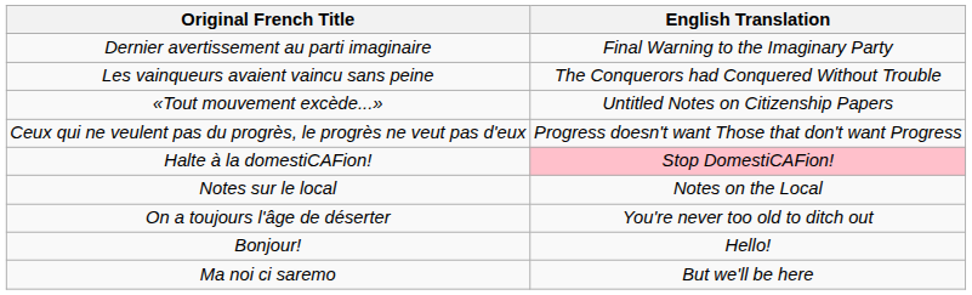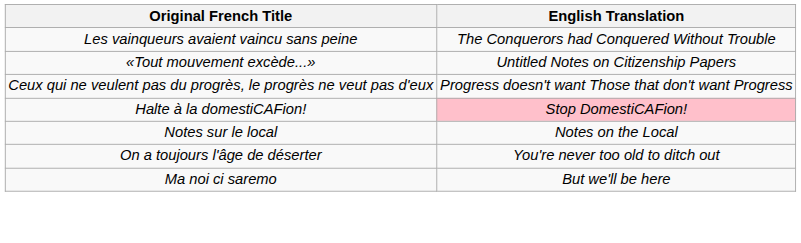 <table class="wikitable mw-collapsible mw-collapsed" style="margin-left: auto; margin-right: auto; border: none; text-align: center;">
 <tr>
 <th>Original French Title</th>
 <th>English Translation</th>
-</tr>
-<tr>
-<td><em>Dernier avertissement au parti imaginaire</em></td>
-<td><em>Final Warning to the Imaginary Party</em></td>
 </tr>
 <tr>
 <td><em>Les vainqueurs avaient vaincu sans peine</em></td>
 <td><em>The Conquerors had Conquered Without Trouble</em></td>
 </tr>
 <tr>
 <td><em>«Tout mouvement excède...»</em></td>
 <td><em>Untitled Notes on Citizenship Papers</em></td>
 </tr>
 <tr>
 <td><em>Ceux qui ne veulent pas du progrès, le progrès ne veut pas d'eux</em></td>
 <td><em>Progress doesn't want Those that don't want Progress</em></td>
 </tr>
 <tr>
 <td><em>Halte à la domestiCAFion!</em></td>
 <td style="background: pink;"><em>Stop DomestiCAFion!</em></td>
 </tr>
 <tr>
 <td><em>Notes sur le local</em></td>
 <td><em>Notes on the Local</em></td>
 </tr>
 <tr>
 <td><em>On a toujours l'âge de déserter</em></td>
 <td><em>You're never too old to ditch out</em></td>
 </tr>
 <tr>
-<td><em>Bonjour!</em></td>
-<td><em>Hello!</em></td>
-</tr>
-<tr>
 <td><em>Ma noi ci saremo</em></td>
 <td><em>But we'll be here</em></td>
 </tr>
 </table>
